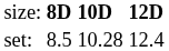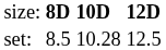 <table style="margin-left:40px;">
 <tr>
 <td>size:</td>
 <td><strong>8D</strong></td>
 <td><strong>10D</strong></td>
 <td><strong>12D</strong></td>
 </tr>
 <tr>
 <td>set:</td>
 <td>8.5</td>
 <td>10.28</td>
-<td>12.4</td>
+<td>12.5</td>
 </tr>
 </table>
